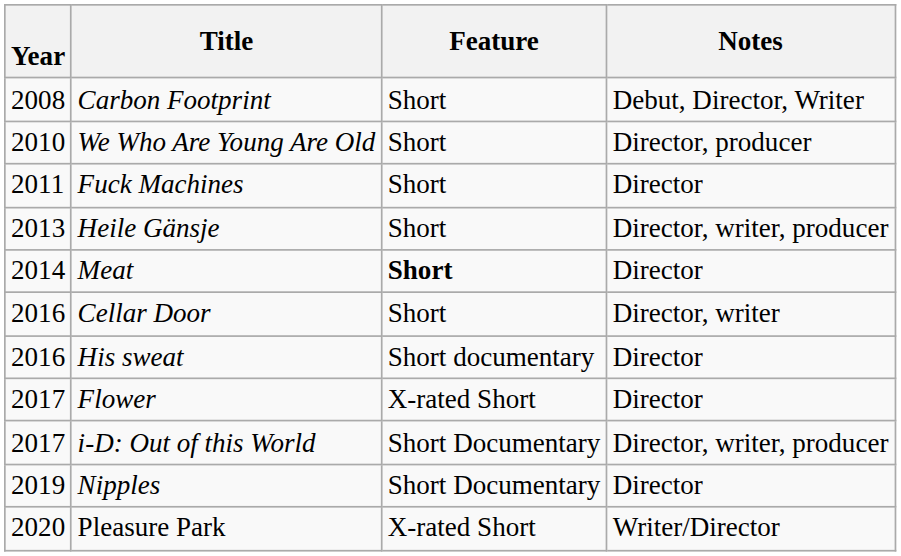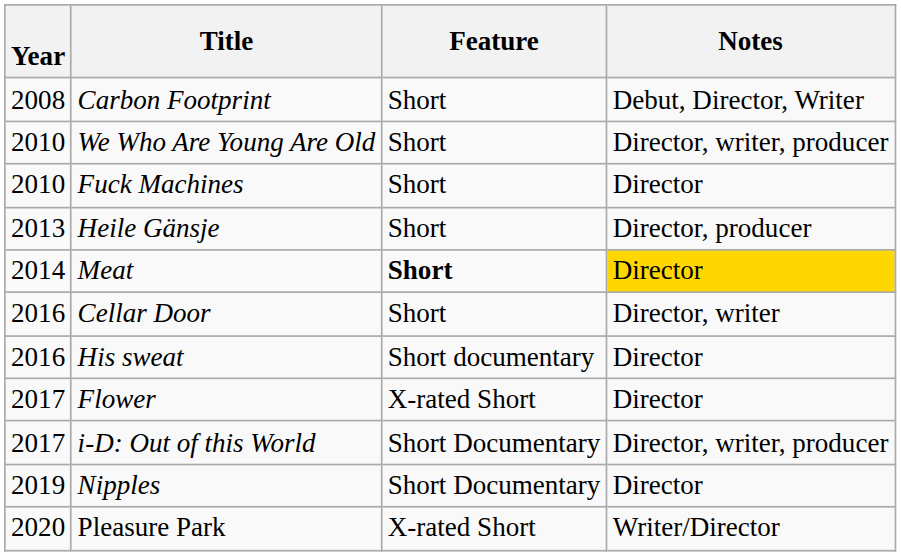 <table class="wikitable sortable">
 <tr>
 <th><br>Year</th>
 <th>Title</th>
 <th>Feature</th>
 <th>Notes</th>
 </tr>
 <tr>
 <td>2008</td>
 <td><em>Carbon Footprint</em></td>
 <td>Short</td>
 <td>Debut, Director, Writer</td>
 </tr>
 <tr>
 <td>2010</td>
 <td><em>We Who Are Young Are Old</em></td>
 <td>Short</td>
-<td>Director, producer</td>
+<td>Director, writer, producer</td>
 </tr>
 <tr>
-<td>2011</td>
+<td>2010</td>
 <td><em>Fuck Machines</em></td>
 <td>Short</td>
 <td>Director</td>
 </tr>
 <tr>
 <td>2013</td>
 <td><em>Heile Gänsje</em></td>
 <td>Short</td>
-<td>Director, writer, producer</td>
+<td>Director, producer</td>
 </tr>
 <tr>
 <td>2014</td>
 <td><em>Meat</em></td>
 <td><strong>Short</strong></td>
-<td>Director</td>
+<td style="background: gold;">Director</td>
 </tr>
 <tr>
 <td>2016</td>
 <td><em>Cellar Door</em></td>
 <td>Short</td>
 <td>Director, writer</td>
 </tr>
 <tr>
 <td>2016</td>
 <td><em>His sweat</em></td>
 <td>Short documentary</td>
 <td>Director</td>
 </tr>
 <tr>
 <td>2017</td>
 <td><em>Flower</em></td>
 <td>X-rated Short</td>
 <td>Director</td>
 </tr>
 <tr>
 <td>2017</td>
 <td><em>i-D: Out of this World</em></td>
 <td>Short Documentary</td>
 <td>Director, writer, producer</td>
 </tr>
 <tr>
 <td>2019</td>
 <td><em>Nipples</em></td>
 <td>Short Documentary</td>
 <td>Director</td>
 </tr>
 <tr>
 <td>2020</td>
 <td>Pleasure Park</td>
 <td>X-rated Short</td>
 <td>Writer/Director</td>
 </tr>
 </table>
